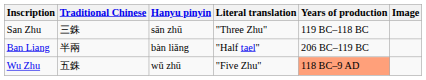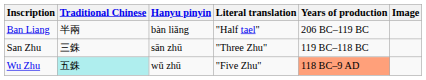 <table class="wikitable">
 <tr>
 <th>Inscription</th>
 <th><a href='#'>Traditional Chinese</a></th>
 <th><a href='#'>Hanyu pinyin</a></th>
 <th>Literal translation</th>
 <th>Years of production</th>
 <th>Image</th>
 </tr>
 <tr>
+<td><a href='#'>Ban Liang</a></td>
+<td>半兩</td>
+<td>bàn liǎng</td>
+<td>"Half <a href='#'>tael</a>"</td>
+<td>206 BC–119 BC</td>
+<td></td>
+</tr>
+<tr>
 <td>San Zhu</td>
 <td>三銖</td>
 <td>sān zhū</td>
 <td>"Three Zhu"</td>
 <td>119 BC–118 BC</td>
 <td></td>
 </tr>
 <tr>
-<td><a href='#'>Ban Liang</a></td>
-<td>半兩</td>
-<td>bàn liǎng</td>
-<td>"Half <a href='#'>tael</a>"</td>
-<td>206 BC–119 BC</td>
-<td></td>
-</tr>
-<tr>
 <td><a href='#'>Wu Zhu</a></td>
-<td>五銖</td>
+<td style="background: paleturquoise;">五銖</td>
 <td>wǔ zhū</td>
 <td>"Five Zhu"</td>
 <td style="background: lightsalmon;">118 BC–9 AD</td>
 <td></td>
 </tr>
 </table>
